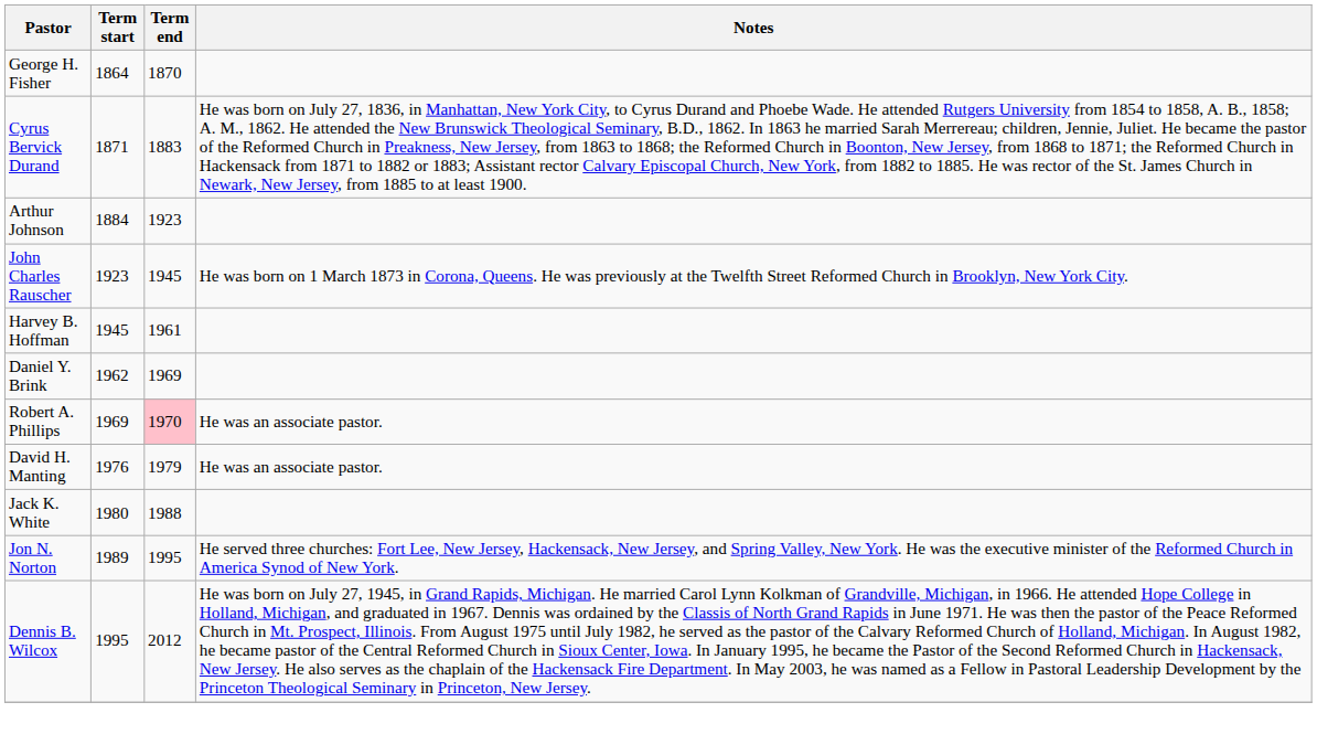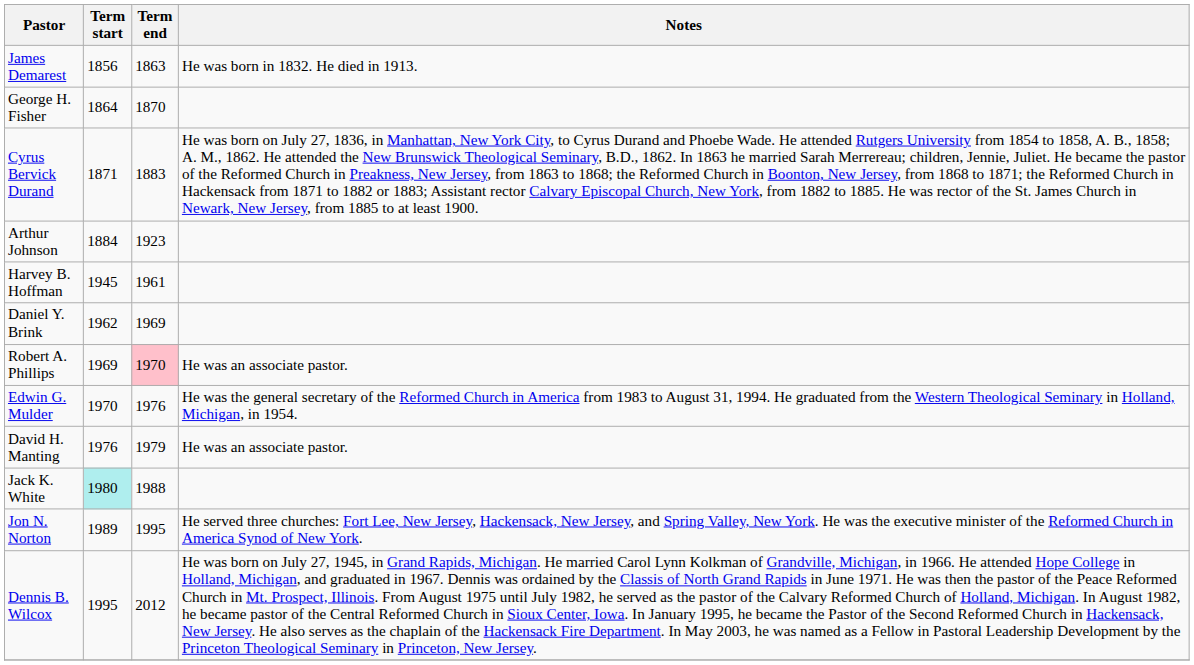 <table class="wikitable sortable">
 <tr>
 <th>Pastor</th>
 <th>Term start</th>
 <th>Term end</th>
 <th>Notes</th>
+</tr>
+<tr>
+<td><a href='#'>James Demarest</a></td>
+<td>1856</td>
+<td>1863</td>
+<td>He was born in 1832. He died in 1913.</td>
 </tr>
 <tr>
 <td>George H. Fisher</td>
 <td>1864</td>
 <td>1870</td>
 <td></td>
 </tr>
 <tr>
 <td><a href='#'>Cyrus Bervick Durand</a></td>
 <td>1871</td>
 <td>1883</td>
 <td>He was born on July 27, 1836, in <a href='#'>Manhattan, New York City</a>, to Cyrus Durand and Phoebe Wade. He attended <a href='#'>Rutgers University</a> from 1854 to 1858, A. B., 1858; A. M., 1862. He attended the <a href='#'>New Brunswick Theological Seminary</a>, B.D., 1862. In 1863 he married Sarah Merrereau; children, Jennie, Juliet. He became the pastor of the Reformed Church in <a href='#'>Preakness, New Jersey</a>, from 1863 to 1868; the Reformed Church in <a href='#'>Boonton, New Jersey</a>, from 1868 to 1871; the Reformed Church in Hackensack from 1871 to 1882 or 1883; Assistant rector <a href='#'>Calvary Episcopal Church, New York</a>, from 1882 to 1885. He was rector of the St. James Church in <a href='#'>Newark, New Jersey</a>, from 1885 to at least 1900.</td>
 </tr>
 <tr>
 <td>Arthur Johnson</td>
 <td>1884</td>
 <td>1923</td>
 <td></td>
 </tr>
 <tr>
-<td><a href='#'>John Charles Rauscher</a></td>
-<td>1923</td>
-<td>1945</td>
-<td>He was born on 1 March 1873 in <a href='#'>Corona, Queens</a>. He was previously at the Twelfth Street Reformed Church in <a href='#'>Brooklyn, New York City</a>.</td>
-</tr>
-<tr>
 <td>Harvey B. Hoffman</td>
 <td>1945</td>
 <td>1961</td>
 <td></td>
 </tr>
 <tr>
 <td>Daniel Y. Brink</td>
 <td>1962</td>
 <td>1969</td>
 <td></td>
 </tr>
 <tr>
 <td>Robert A. Phillips</td>
 <td>1969</td>
 <td style="background: pink;">1970</td>
 <td>He was an associate pastor.</td>
 </tr>
 <tr>
+<td><a href='#'>Edwin G. Mulder</a></td>
+<td>1970</td>
+<td>1976</td>
+<td>He was the general secretary of the <a href='#'>Reformed Church in America</a> from 1983 to August 31, 1994. He graduated from the <a href='#'>Western Theological Seminary</a> in <a href='#'>Holland, Michigan</a>, in 1954.</td>
+</tr>
+<tr>
 <td>David H. Manting</td>
 <td>1976</td>
 <td>1979</td>
 <td>He was an associate pastor.</td>
 </tr>
 <tr>
 <td>Jack K. White</td>
-<td>1980</td>
+<td style="background: paleturquoise;">1980</td>
 <td>1988</td>
 <td></td>
 </tr>
 <tr>
 <td><a href='#'>Jon N. Norton</a></td>
 <td>1989</td>
 <td>1995</td>
 <td>He served three churches: <a href='#'>Fort Lee, New Jersey</a>, <a href='#'>Hackensack, New Jersey</a>, and <a href='#'>Spring Valley, New York</a>. He was the executive minister of the <a href='#'>Reformed Church in America Synod of New York</a>.</td>
 </tr>
 <tr>
 <td><a href='#'>Dennis B. Wilcox</a></td>
 <td>1995</td>
 <td>2012</td>
 <td>He was born on July 27, 1945, in <a href='#'>Grand Rapids, Michigan</a>. He married Carol Lynn Kolkman of <a href='#'>Grandville, Michigan</a>, in 1966. He attended <a href='#'>Hope College</a> in <a href='#'>Holland, Michigan</a>, and graduated in 1967. Dennis was ordained by the <a href='#'>Classis of North Grand Rapids</a> in June 1971. He was then the pastor of the Peace Reformed Church in <a href='#'>Mt. Prospect, Illinois</a>. From August 1975 until July 1982, he served as the pastor of the Calvary Reformed Church of <a href='#'>Holland, Michigan</a>. In August 1982, he became pastor of the Central Reformed Church in <a href='#'>Sioux Center, Iowa</a>. In January 1995, he became the Pastor of the Second Reformed Church in <a href='#'>Hackensack, New Jersey</a>. He also serves as the chaplain of the <a href='#'>Hackensack Fire Department</a>. In May 2003, he was named as a Fellow in Pastoral Leadership Development by the <a href='#'>Princeton Theological Seminary</a> in <a href='#'>Princeton, New Jersey</a>.</td>
 </tr>
 <tr>
 </tr>
 </table>
